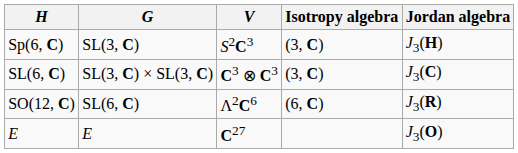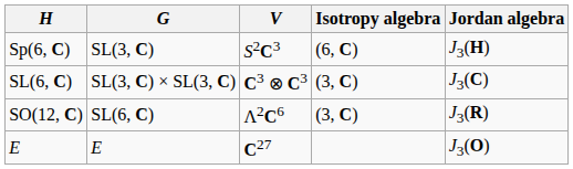 <table class="wikitable">
 <tr>
 <th><em>H</em></th>
 <th><em>G</em></th>
 <th><em>V</em></th>
 <th>Isotropy algebra</th>
 <th>Jordan algebra</th>
 </tr>
 <tr>
 <td>Sp(6, <strong>C</strong>)</td>
 <td>SL(3, <strong>C</strong>)</td>
 <td><em>S</em><sup>2</sup><strong>C</strong><sup>3</sup></td>
-<td>(3, <strong>C</strong>)</td>
+<td>(6, <strong>C</strong>)</td>
 <td><em>J</em><sub>3</sub>(<strong>H</strong>)</td>
 </tr>
 <tr>
 <td>SL(6, <strong>C</strong>)</td>
 <td>SL(3, <strong>C</strong>) × SL(3, <strong>C</strong>)</td>
 <td><strong>C</strong><sup>3</sup> ⊗ <strong>C</strong><sup>3</sup></td>
 <td>(3, <strong>C</strong>)</td>
 <td><em>J</em><sub>3</sub>(<strong>C</strong>)</td>
 </tr>
 <tr>
 <td>SO(12, <strong>C</strong>)</td>
 <td>SL(6, <strong>C</strong>)</td>
 <td>Λ<sup>2</sup><strong>C</strong><sup>6</sup></td>
-<td>(6, <strong>C</strong>)</td>
+<td>(3, <strong>C</strong>)</td>
 <td><em>J</em><sub>3</sub>(<strong>R</strong>)</td>
 </tr>
 <tr>
 <td><em>E</em></td>
 <td><em>E</em></td>
 <td><strong>C</strong><sup>27</sup></td>
 <td></td>
 <td><em>J</em><sub>3</sub>(<strong>O</strong>)</td>
 </tr>
 <tr>
 </tr>
 </table>
